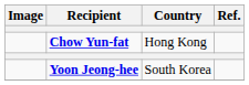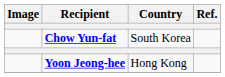 <table class="wikitable">
 <tr>
 <th>Image</th>
 <th>Recipient</th>
 <th>Country</th>
 <th>Ref.</th>
 </tr>
 <tr>
 <th colspan =4></th>
 </tr>
 <tr>
 <td></td>
 <td><strong><a href='#'>Chow Yun-fat</a></strong></td>
-<td>Hong Kong</td>
+<td>South Korea</td>
 <td style="text-align:center"></td>
 </tr>
 <tr>
 <th colspan =4></th>
 </tr>
 <tr>
 <td></td>
 <td><strong><a href='#'>Yoon Jeong-hee</a></strong></td>
-<td>South Korea</td>
+<td>Hong Kong</td>
 <td style="text-align:center"></td>
 </tr>
 <tr>
 </tr>
 </table>
